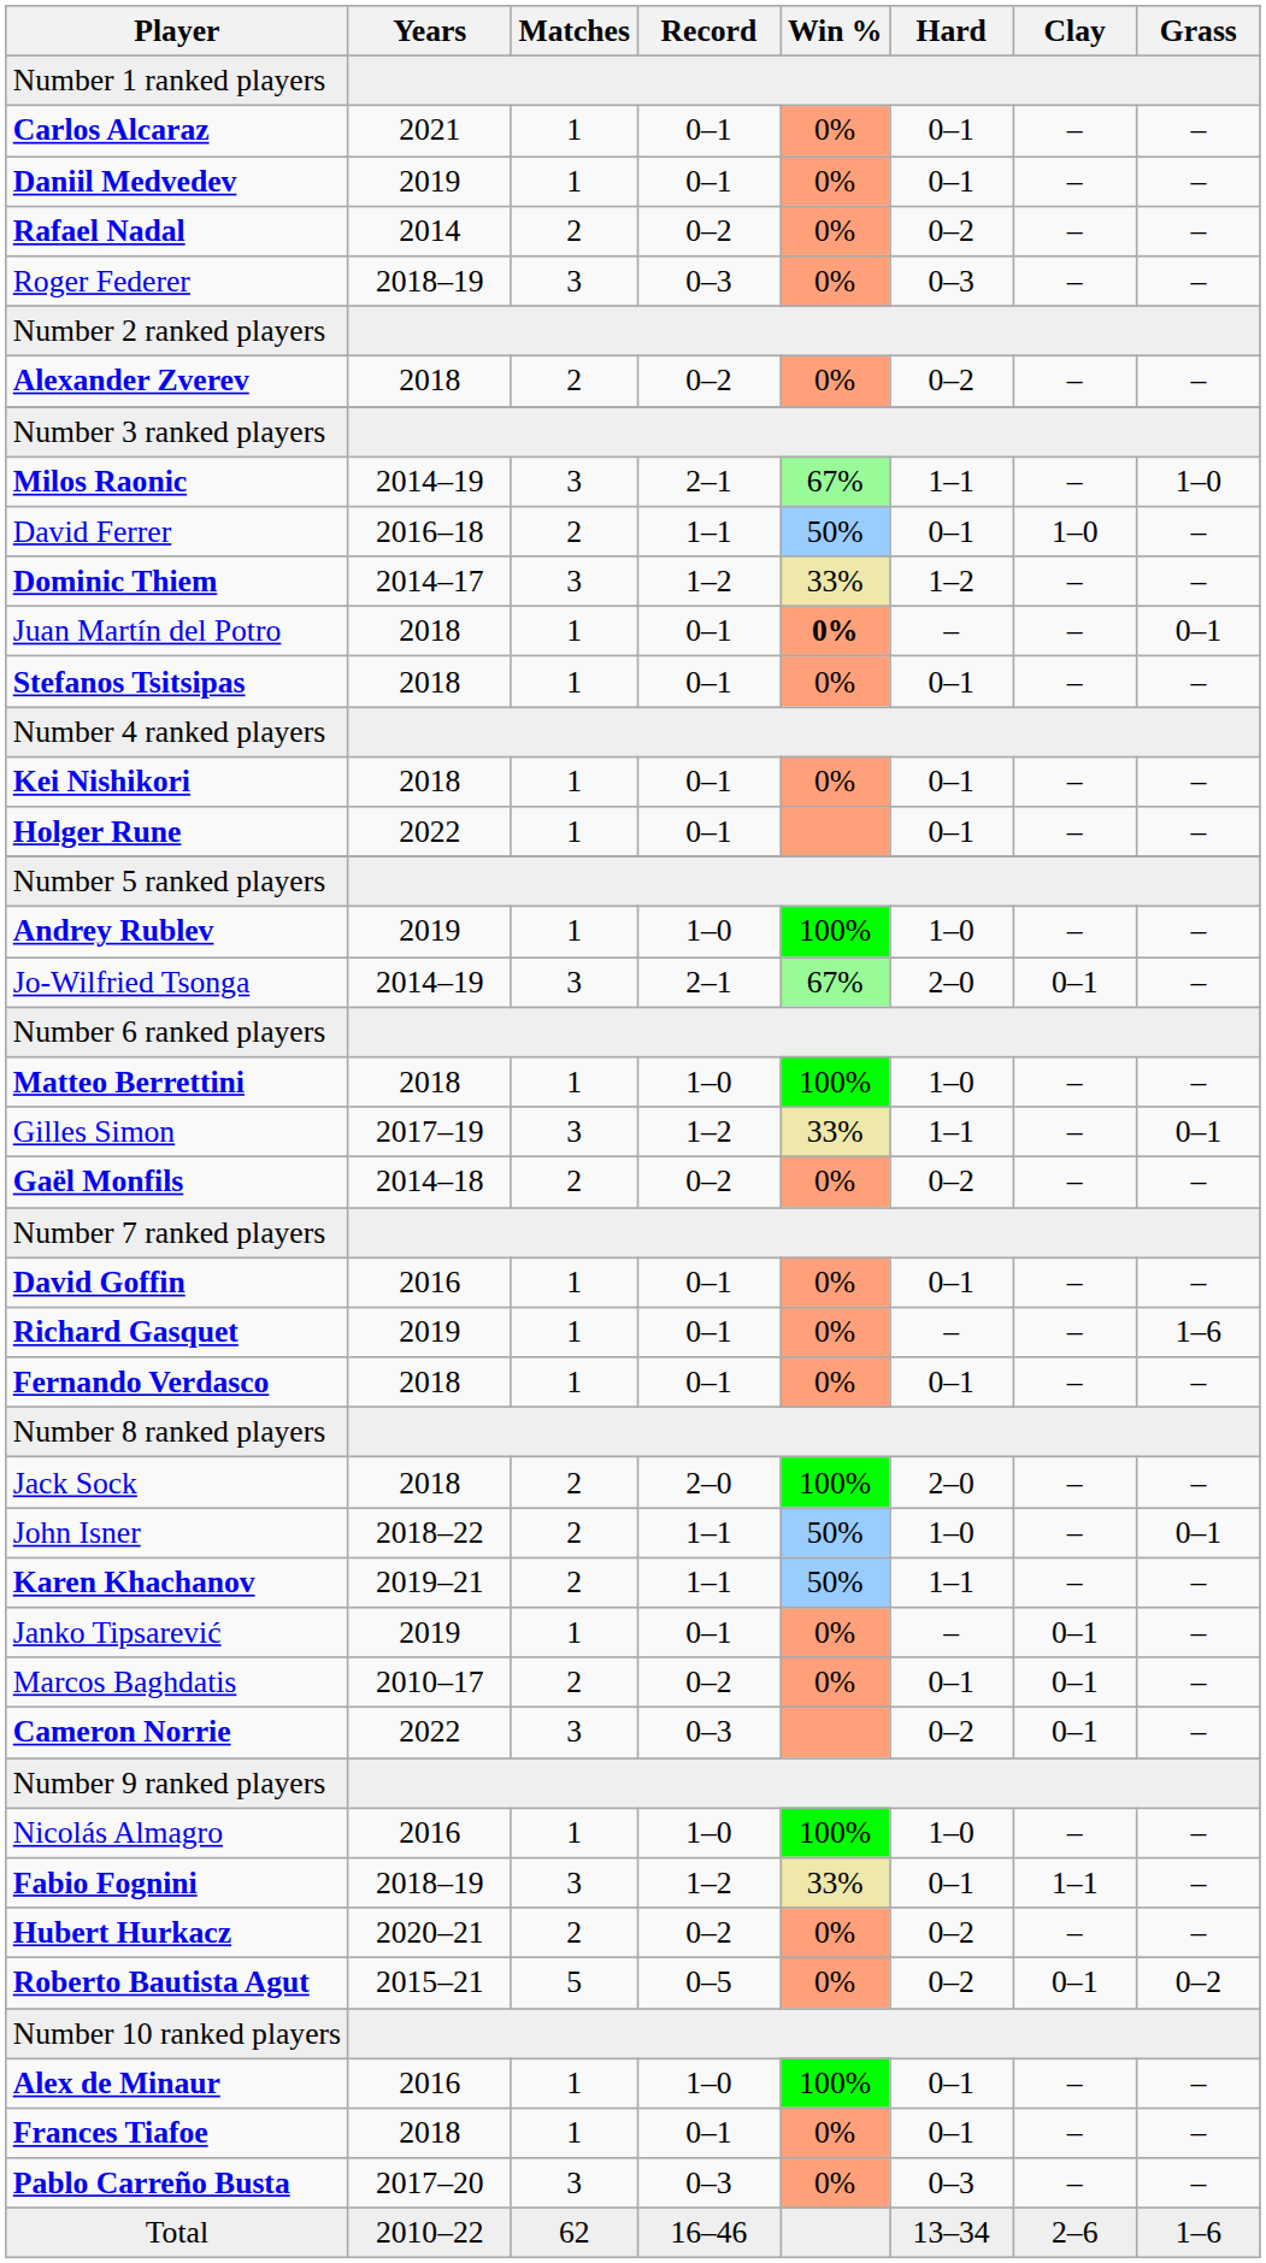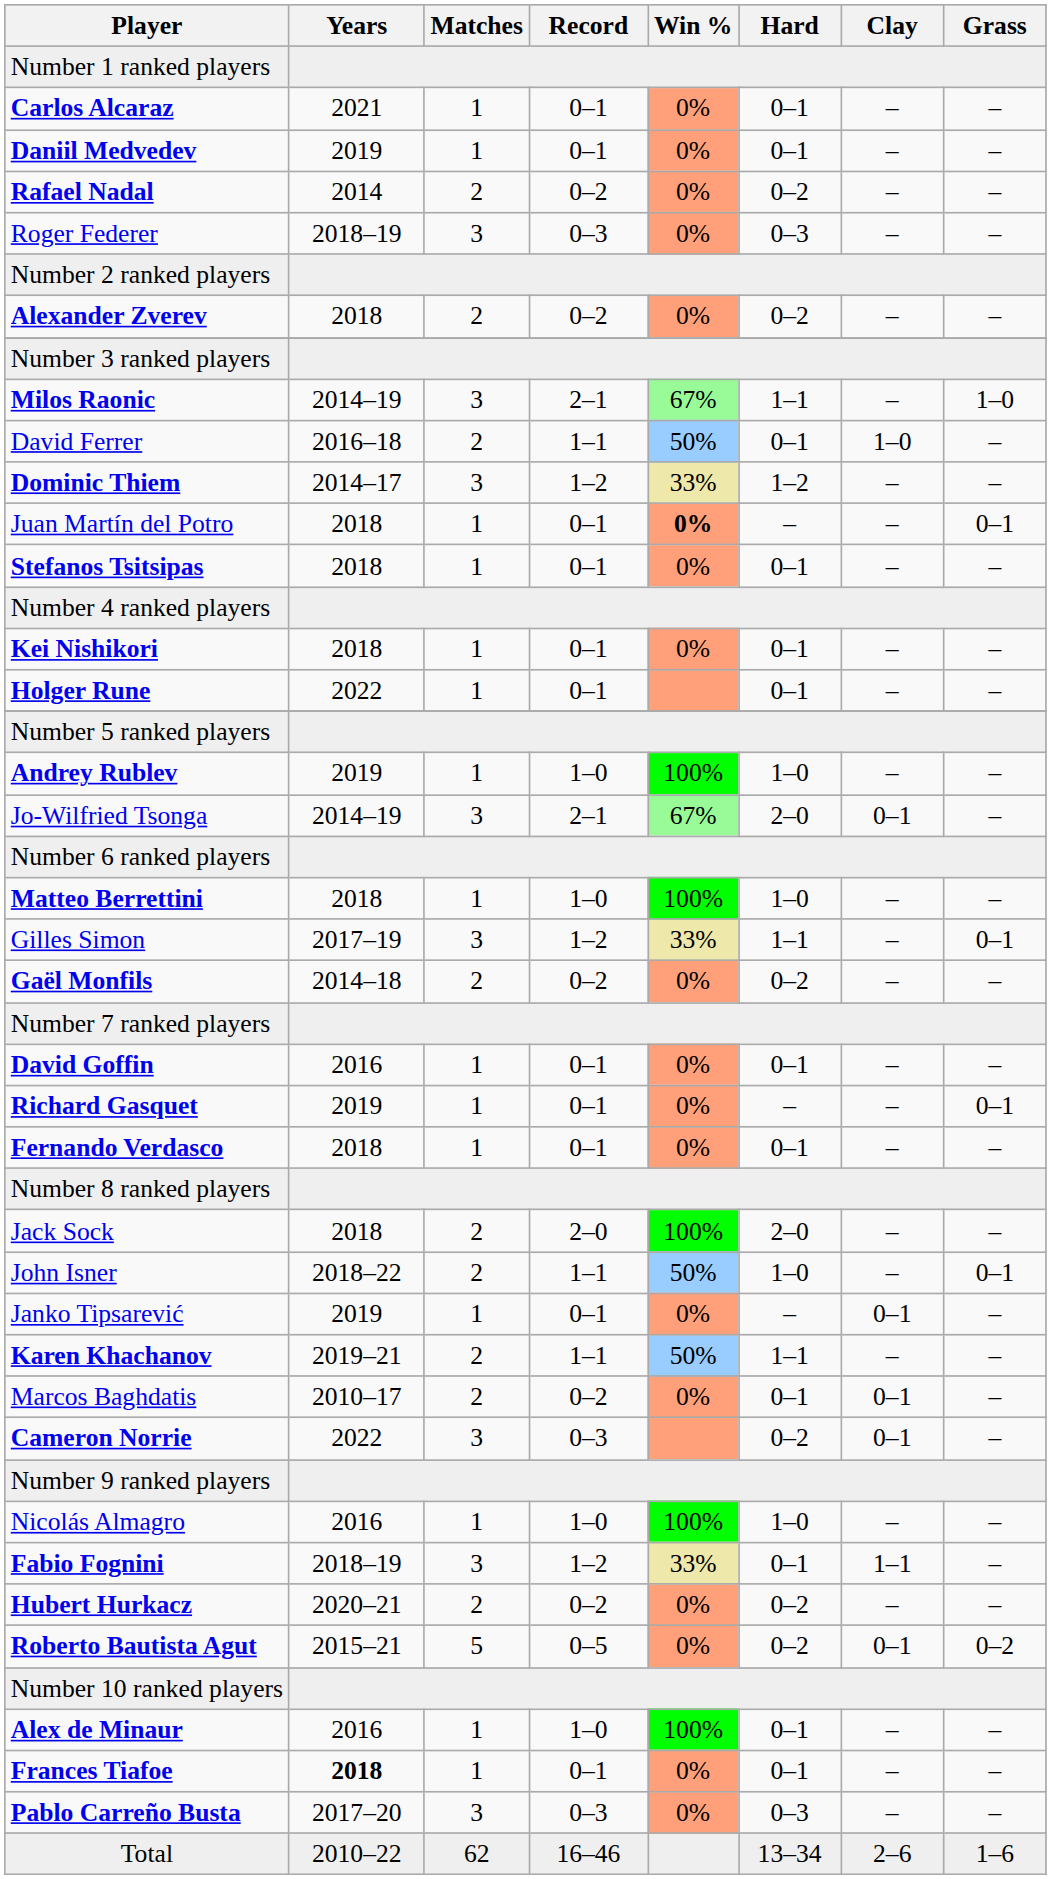 <table class="wikitable sortable nowrap" style=font-size:97%;text-align:center>
 <tr>
 <th>Player</th>
 <th width=75>Years</th>
 <th>Matches</th>
 <th width=65>Record</th>
 <th>Win %</th>
 <th width=55>Hard</th>
 <th width=55>Clay</th>
 <th width=55>Grass</th>
 </tr>
 <tr bgcolor=efefef class="sortbottom">
 <td align=left>Number 1 ranked players</td>
 <td colspan=7></td>
 </tr>
 <tr>
 <td align=left> <strong><a href='#'>Carlos Alcaraz</a></strong></td>
 <td>2021</td>
 <td>1</td>
 <td>0–1</td>
 <td bgcolor=ffa07a>0%</td>
 <td>0–1</td>
 <td>–</td>
 <td>–</td>
 </tr>
 <tr>
 <td align=left> <strong><a href='#'>Daniil Medvedev</a></strong></td>
 <td>2019</td>
 <td>1</td>
 <td>0–1</td>
 <td bgcolor=ffa07a>0%</td>
 <td>0–1</td>
 <td>–</td>
 <td>–</td>
 </tr>
 <tr>
 <td align=left> <strong><a href='#'>Rafael Nadal</a></strong></td>
 <td>2014</td>
 <td>2</td>
 <td>0–2</td>
 <td bgcolor=ffa07a>0%</td>
 <td>0–2</td>
 <td>–</td>
 <td>–</td>
 </tr>
 <tr>
 <td align=left> <a href='#'>Roger Federer</a></td>
 <td>2018–19</td>
 <td>3</td>
 <td>0–3</td>
 <td bgcolor=ffa07a>0%</td>
 <td>0–3</td>
 <td>–</td>
 <td>–</td>
 </tr>
 <tr bgcolor=efefef class="sortbottom">
 <td align=left>Number 2 ranked players</td>
 <td colspan=7></td>
 </tr>
 <tr>
 <td align=left> <strong><a href='#'>Alexander Zverev</a></strong></td>
 <td>2018</td>
 <td>2</td>
 <td>0–2</td>
 <td bgcolor=ffa07a>0%</td>
 <td>0–2</td>
 <td>–</td>
 <td>–</td>
 </tr>
 <tr>
 </tr>
 <tr bgcolor=efefef class="sortbottom">
 <td align=left>Number 3 ranked players</td>
 <td colspan=7></td>
 </tr>
 <tr>
 <td align=left> <strong><a href='#'>Milos Raonic</a></strong></td>
 <td>2014–19</td>
 <td>3</td>
 <td>2–1</td>
 <td bgcolor=98fb98>67%</td>
 <td>1–1</td>
 <td>–</td>
 <td>1–0</td>
 </tr>
 <tr>
 <td align=left> <a href='#'>David Ferrer</a></td>
 <td>2016–18</td>
 <td>2</td>
 <td>1–1</td>
 <td bgcolor=99ccff>50%</td>
 <td>0–1</td>
 <td>1–0</td>
 <td>–</td>
 </tr>
 <tr>
 <td align=left> <strong><a href='#'>Dominic Thiem</a></strong></td>
 <td>2014–17</td>
 <td>3</td>
 <td>1–2</td>
 <td bgcolor=eee8aa>33%</td>
 <td>1–2</td>
 <td>–</td>
 <td>–</td>
 </tr>
 <tr>
 <td align=left> <a href='#'>Juan Martín del Potro</a></td>
 <td>2018</td>
 <td>1</td>
 <td>0–1</td>
 <td bgcolor=ffa07a><strong>0%</strong></td>
 <td>–</td>
 <td>–</td>
 <td>0–1</td>
 </tr>
 <tr>
 <td align=left> <strong><a href='#'>Stefanos Tsitsipas</a></strong></td>
 <td>2018</td>
 <td>1</td>
 <td>0–1</td>
 <td bgcolor=ffa07a>0%</td>
 <td>0–1</td>
 <td>–</td>
 <td>–</td>
 </tr>
 <tr bgcolor=efefef class="sortbottom">
 <td align=left>Number 4 ranked players</td>
 <td colspan=7></td>
 </tr>
 <tr>
 <td align=left> <strong><a href='#'>Kei Nishikori</a></strong></td>
 <td>2018</td>
 <td>1</td>
 <td>0–1</td>
 <td bgcolor=ffa07a>0%</td>
 <td>0–1</td>
 <td>–</td>
 <td>–</td>
 </tr>
 <tr>
 <td align=left> <strong><a href='#'>Holger Rune</a></strong></td>
 <td>2022</td>
 <td>1</td>
 <td>0–1</td>
 <td bgcolor=ffa07a></td>
 <td>0–1</td>
 <td>–</td>
 <td>–</td>
 </tr>
 <tr>
 </tr>
 <tr bgcolor=efefef class="sortbottom">
 <td align=left>Number 5 ranked players</td>
 <td colspan=7></td>
 </tr>
 <tr>
 <td align=left> <strong><a href='#'>Andrey Rublev</a></strong></td>
 <td>2019</td>
 <td>1</td>
 <td>1–0</td>
 <td bgcolor=lime>100%</td>
 <td>1–0</td>
 <td>–</td>
 <td>–</td>
 </tr>
 <tr>
 <td align=left> <a href='#'>Jo-Wilfried Tsonga</a></td>
 <td>2014–19</td>
 <td>3</td>
 <td>2–1</td>
 <td bgcolor=98fb98>67%</td>
 <td>2–0</td>
 <td>0–1</td>
 <td>–</td>
 </tr>
 <tr bgcolor=efefef class="sortbottom">
 <td align=left>Number 6 ranked players</td>
 <td colspan=7></td>
 </tr>
 <tr>
 <td align=left> <strong><a href='#'>Matteo Berrettini</a></strong></td>
 <td>2018</td>
 <td>1</td>
 <td>1–0</td>
 <td bgcolor=lime>100%</td>
 <td>1–0</td>
 <td>–</td>
 <td>–</td>
 </tr>
 <tr>
 <td align=left> <a href='#'>Gilles Simon</a></td>
 <td>2017–19</td>
 <td>3</td>
 <td>1–2</td>
 <td bgcolor=eee8aa>33%</td>
 <td>1–1</td>
 <td>–</td>
 <td>0–1</td>
 </tr>
 <tr>
 <td align=left> <strong><a href='#'>Gaël Monfils</a></strong></td>
 <td>2014–18</td>
 <td>2</td>
 <td>0–2</td>
 <td bgcolor=ffa07a>0%</td>
 <td>0–2</td>
 <td>–</td>
 <td>–</td>
 </tr>
 <tr bgcolor=efefef class="sortbottom">
 <td align=left>Number 7 ranked players</td>
 <td colspan=7></td>
 </tr>
 <tr>
 <td align=left> <strong><a href='#'>David Goffin</a></strong></td>
 <td>2016</td>
 <td>1</td>
 <td>0–1</td>
 <td bgcolor=ffa07a>0%</td>
 <td>0–1</td>
 <td>–</td>
 <td>–</td>
 </tr>
 <tr>
 <td align=left> <strong><a href='#'>Richard Gasquet</a></strong></td>
 <td>2019</td>
 <td>1</td>
 <td>0–1</td>
 <td bgcolor=ffa07a>0%</td>
 <td>–</td>
 <td>–</td>
-<td>1–6</td>
+<td>0–1</td>
 </tr>
 <tr>
 <td align=left> <strong><a href='#'>Fernando Verdasco</a></strong></td>
 <td>2018</td>
 <td>1</td>
 <td>0–1</td>
 <td bgcolor=ffa07a>0%</td>
 <td>0–1</td>
 <td>–</td>
 <td>–</td>
 </tr>
 <tr bgcolor=efefef class="sortbottom">
 <td align=left>Number 8 ranked players</td>
 <td colspan=7></td>
 </tr>
 <tr>
 <td align=left> <a href='#'>Jack Sock</a></td>
 <td>2018</td>
 <td>2</td>
 <td>2–0</td>
 <td bgcolor=lime>100%</td>
 <td>2–0</td>
 <td>–</td>
 <td>–</td>
 </tr>
 <tr>
 <td align=left> <a href='#'>John Isner</a></td>
 <td>2018–22</td>
 <td>2</td>
 <td>1–1</td>
 <td bgcolor=99ccff>50%</td>
 <td>1–0</td>
 <td>–</td>
 <td>0–1</td>
 </tr>
 <tr>
+<td align=left> <a href='#'>Janko Tipsarević</a></td>
+<td>2019</td>
+<td>1</td>
+<td>0–1</td>
+<td bgcolor=ffa07a>0%</td>
+<td>–</td>
+<td>0–1</td>
+<td>–</td>
+</tr>
+<tr>
 <td align=left> <strong><a href='#'>Karen Khachanov</a></strong></td>
 <td>2019–21</td>
 <td>2</td>
 <td>1–1</td>
 <td bgcolor=99ccff>50%</td>
 <td>1–1</td>
 <td>–</td>
-<td>–</td>
-</tr>
-<tr>
-<td align=left> <a href='#'>Janko Tipsarević</a></td>
-<td>2019</td>
-<td>1</td>
-<td>0–1</td>
-<td bgcolor=ffa07a>0%</td>
-<td>–</td>
-<td>0–1</td>
 <td>–</td>
 </tr>
 <tr>
 <td align=left> <a href='#'>Marcos Baghdatis</a></td>
 <td>2010–17</td>
 <td>2</td>
 <td>0–2</td>
 <td bgcolor=ffa07a>0%</td>
 <td>0–1</td>
 <td>0–1</td>
 <td>–</td>
 </tr>
 <tr>
 <td align=left> <strong><a href='#'>Cameron Norrie</a></strong></td>
 <td>2022</td>
 <td>3</td>
 <td>0–3</td>
 <td bgcolor=FFA07A></td>
 <td>0–2</td>
 <td>0–1</td>
 <td>–</td>
 </tr>
 <tr bgcolor=efefef class="sortbottom">
 <td align=left>Number 9 ranked players</td>
 <td colspan=7></td>
 </tr>
 <tr>
 <td align=left> <a href='#'>Nicolás Almagro</a></td>
 <td>2016</td>
 <td>1</td>
 <td>1–0</td>
 <td bgcolor=lime>100%</td>
 <td>1–0</td>
 <td>–</td>
 <td>–</td>
 </tr>
 <tr>
 <td align=left> <strong><a href='#'>Fabio Fognini</a></strong></td>
 <td>2018–19</td>
 <td>3</td>
 <td>1–2</td>
 <td bgcolor=eee8aa>33%</td>
 <td>0–1</td>
 <td>1–1</td>
 <td>–</td>
 </tr>
 <tr>
 <td align=left> <strong><a href='#'>Hubert Hurkacz</a></strong></td>
 <td>2020–21</td>
 <td>2</td>
 <td>0–2</td>
 <td bgcolor=ffa07a>0%</td>
 <td>0–2</td>
 <td>–</td>
 <td>–</td>
 </tr>
 <tr>
 <td align=left> <strong><a href='#'>Roberto Bautista Agut</a></strong></td>
 <td>2015–21</td>
 <td>5</td>
 <td>0–5</td>
 <td bgcolor=ffa07a>0%</td>
 <td>0–2</td>
 <td>0–1</td>
 <td>0–2</td>
 </tr>
 <tr bgcolor=efefef class="sortbottom">
 <td align=left>Number 10 ranked players</td>
 <td colspan=7></td>
 </tr>
 <tr>
 <td align=left> <strong><a href='#'>Alex de Minaur</a></strong></td>
 <td>2016</td>
 <td>1</td>
 <td>1–0</td>
 <td bgcolor=lime>100%</td>
 <td>0–1</td>
 <td>–</td>
 <td>–</td>
 </tr>
 <tr>
 <td align=left> <strong><a href='#'>Frances Tiafoe</a></strong></td>
-<td>2018</td>
+<td><strong>2018</strong></td>
 <td>1</td>
 <td>0–1</td>
 <td bgcolor=ffa07a>0%</td>
 <td>0–1</td>
 <td>–</td>
 <td>–</td>
 </tr>
 <tr>
 <td align=left> <strong><a href='#'>Pablo Carreño Busta</a></strong></td>
 <td>2017–20</td>
 <td>3</td>
 <td>0–3</td>
 <td bgcolor=ffa07a>0%</td>
 <td>0–3</td>
 <td>–</td>
 <td>–</td>
 </tr>
 <tr bgcolor=efefef class="sortbottom">
 <td>Total</td>
 <td>2010–22</td>
 <td>62</td>
 <td>16–46</td>
 <td></td>
 <td>13–34</td>
 <td>2–6</td>
 <td>1–6</td>
 </tr>
 </table>
